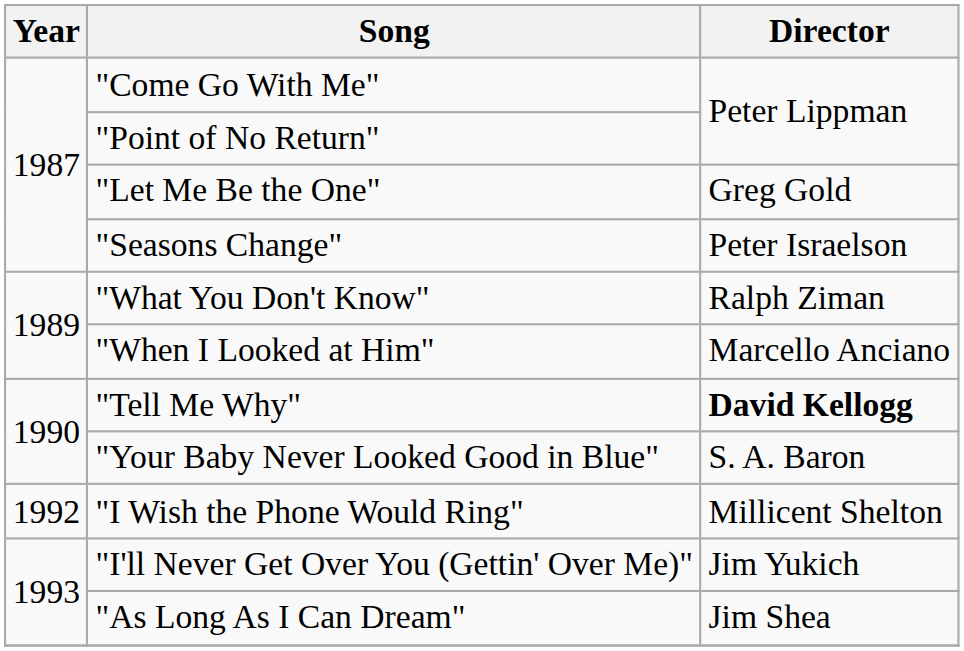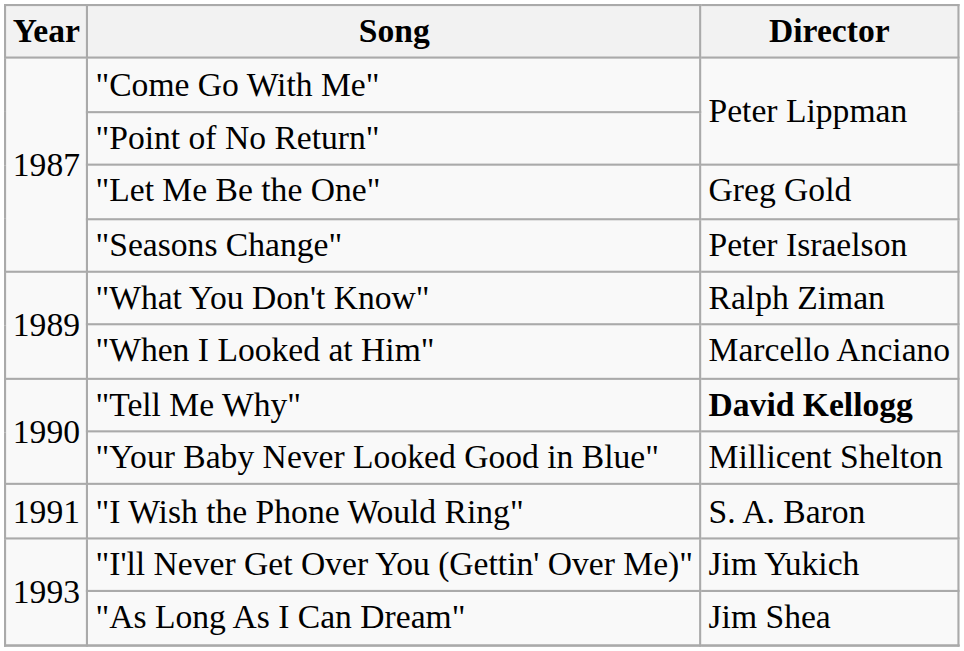 <table class="wikitable">
 <tr>
 <th>Year</th>
 <th>Song</th>
 <th>Director</th>
 </tr>
 <tr>
 <td rowspan="4">1987</td>
 <td>"Come Go With Me"</td>
 <td rowspan="2">Peter Lippman</td>
 </tr>
 <tr>
 <td>"Point of No Return"</td>
 </tr>
 <tr>
 <td>"Let Me Be the One"</td>
 <td>Greg Gold</td>
 </tr>
 <tr>
 <td>"Seasons Change"</td>
 <td>Peter Israelson</td>
 </tr>
 <tr>
 <td rowspan="2">1989</td>
 <td>"What You Don't Know"</td>
 <td>Ralph Ziman</td>
 </tr>
 <tr>
 <td>"When I Looked at Him"</td>
 <td>Marcello Anciano</td>
 </tr>
 <tr>
 <td rowspan="2">1990</td>
 <td>"Tell Me Why"</td>
 <td><strong>David Kellogg</strong></td>
 </tr>
 <tr>
 <td>"Your Baby Never Looked Good in Blue"</td>
-<td>S. A. Baron</td>
+<td>Millicent Shelton</td>
 </tr>
 <tr>
-<td>1992</td>
+<td>1991</td>
 <td>"I Wish the Phone Would Ring"</td>
-<td>Millicent Shelton</td>
+<td>S. A. Baron</td>
 </tr>
 <tr>
 <td rowspan="2">1993</td>
 <td>"I'll Never Get Over You (Gettin' Over Me)"</td>
 <td>Jim Yukich</td>
 </tr>
 <tr>
 <td>"As Long As I Can Dream"</td>
 <td>Jim Shea</td>
 </tr>
 <tr>
 </tr>
 </table>
